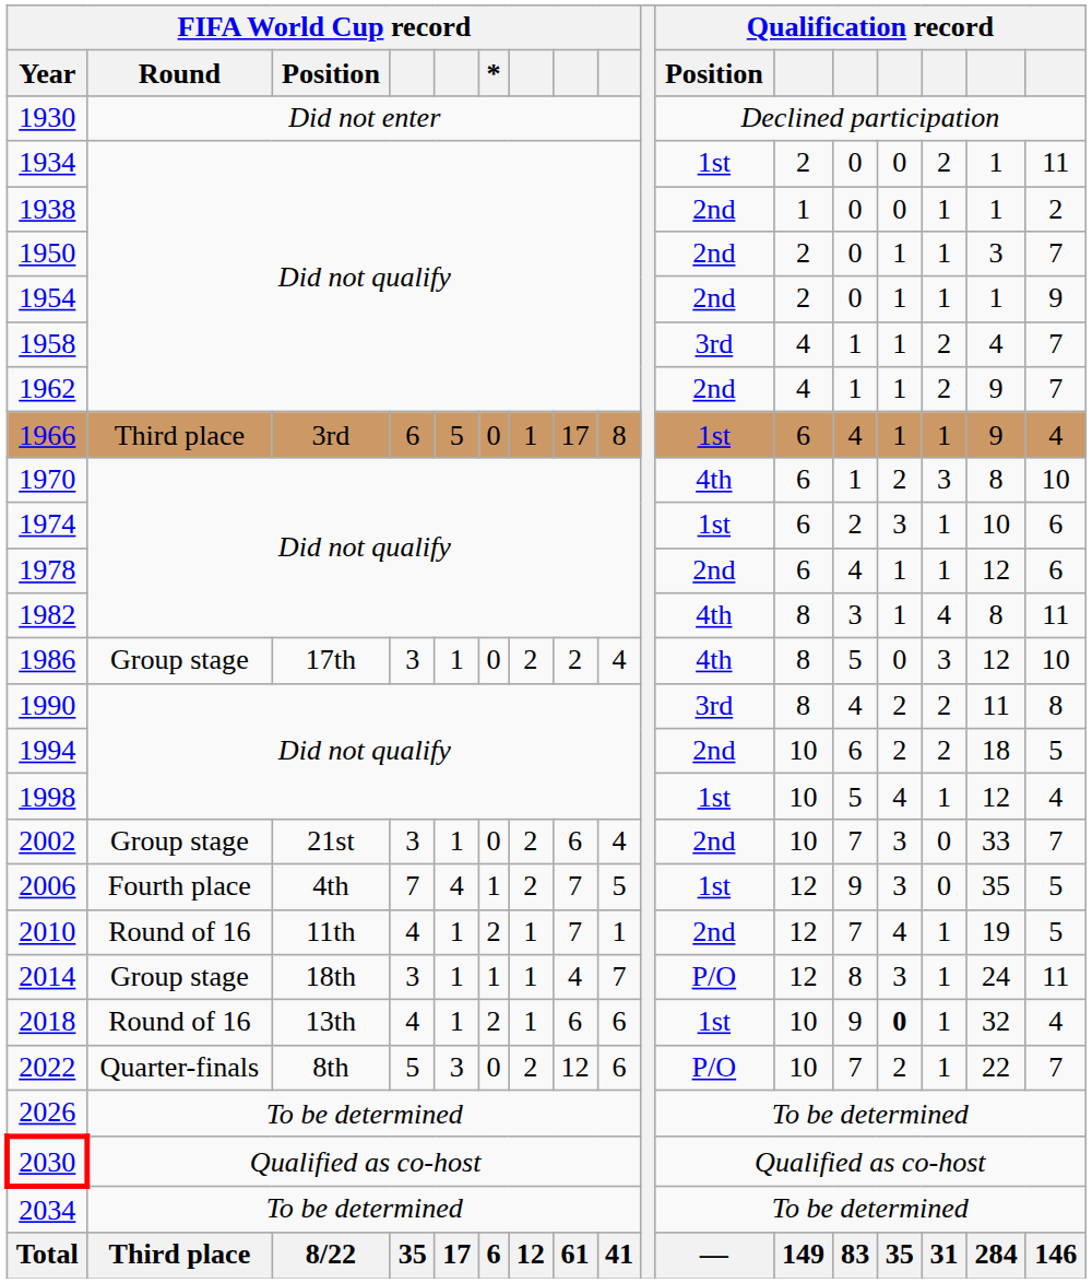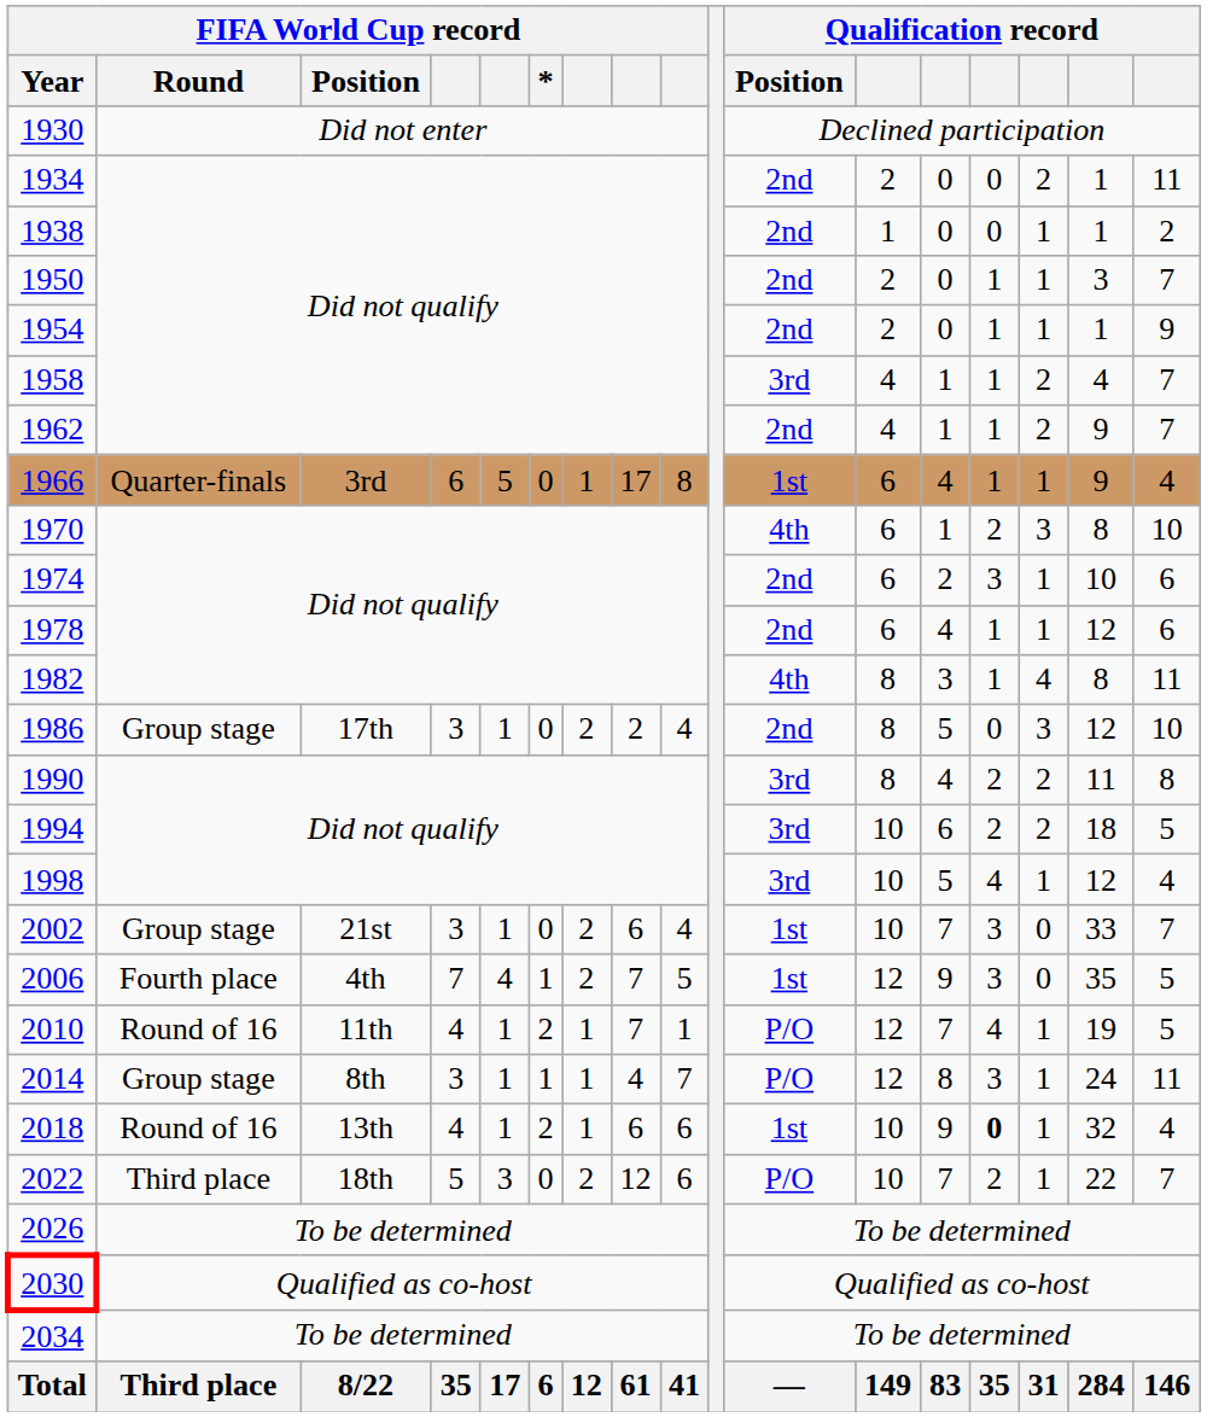 <table class="wikitable" style="text-align: center;">
 <tr>
 <th colspan="9"><a href='#'>FIFA World Cup</a> record</th>
 <th width=1% rowspan="28"></th>
 <th colspan="7"><a href='#'>Qualification</a> record</th>
 </tr>
 <tr>
 <th>Year</th>
 <th>Round</th>
 <th>Position</th>
 <th></th>
 <th></th>
 <th>*</th>
 <th></th>
 <th></th>
 <th></th>
 <th>Position</th>
 <th></th>
 <th></th>
 <th></th>
 <th></th>
 <th></th>
 <th></th>
 </tr>
 <tr>
 <td> <a href='#'>1930</a></td>
 <td colspan="8"><em>Did not enter</em></td>
 <td colspan="7"><em>Declined participation</em></td>
 </tr>
 <tr>
 <td> <a href='#'>1934</a></td>
 <td rowspan="6" colspan="8"><em>Did not qualify</em></td>
-<td><a href='#'>1st</a></td>
+<td><a href='#'>2nd</a></td>
 <td>2</td>
 <td>0</td>
 <td>0</td>
 <td>2</td>
 <td>1</td>
 <td>11</td>
 </tr>
 <tr>
 <td> <a href='#'>1938</a></td>
 <td><a href='#'>2nd</a></td>
 <td>1</td>
 <td>0</td>
 <td>0</td>
 <td>1</td>
 <td>1</td>
 <td>2</td>
 </tr>
 <tr>
 <td> <a href='#'>1950</a></td>
 <td><a href='#'>2nd</a></td>
 <td>2</td>
 <td>0</td>
 <td>1</td>
 <td>1</td>
 <td>3</td>
 <td>7</td>
 </tr>
 <tr>
 <td> <a href='#'>1954</a></td>
 <td><a href='#'>2nd</a></td>
 <td>2</td>
 <td>0</td>
 <td>1</td>
 <td>1</td>
 <td>1</td>
 <td>9</td>
 </tr>
 <tr>
 <td> <a href='#'>1958</a></td>
 <td><a href='#'>3rd</a></td>
 <td>4</td>
 <td>1</td>
 <td>1</td>
 <td>2</td>
 <td>4</td>
 <td>7</td>
 </tr>
 <tr>
 <td> <a href='#'>1962</a></td>
 <td><a href='#'>2nd</a></td>
 <td>4</td>
 <td>1</td>
 <td>1</td>
 <td>2</td>
 <td>9</td>
 <td>7</td>
 </tr>
 <tr style="background:#cc9966">
 <td> <a href='#'>1966</a></td>
-<td>Third place</td>
+<td>Quarter-finals</td>
 <td>3rd</td>
 <td>6</td>
 <td>5</td>
 <td>0</td>
 <td>1</td>
 <td>17</td>
 <td>8</td>
 <td><a href='#'>1st</a></td>
 <td>6</td>
 <td>4</td>
 <td>1</td>
 <td>1</td>
 <td>9</td>
 <td>4</td>
 </tr>
 <tr>
 <td> <a href='#'>1970</a></td>
 <td rowspan="4" colspan="8"><em>Did not qualify</em></td>
 <td><a href='#'>4th</a></td>
 <td>6</td>
 <td>1</td>
 <td>2</td>
 <td>3</td>
 <td>8</td>
 <td>10</td>
 </tr>
 <tr>
 <td> <a href='#'>1974</a></td>
-<td><a href='#'>1st</a></td>
+<td><a href='#'>2nd</a></td>
 <td>6</td>
 <td>2</td>
 <td>3</td>
 <td>1</td>
 <td>10</td>
 <td>6</td>
 </tr>
 <tr>
 <td> <a href='#'>1978</a></td>
 <td><a href='#'>2nd</a></td>
 <td>6</td>
 <td>4</td>
 <td>1</td>
 <td>1</td>
 <td>12</td>
 <td>6</td>
 </tr>
 <tr>
 <td> <a href='#'>1982</a></td>
 <td><a href='#'>4th</a></td>
 <td>8</td>
 <td>3</td>
 <td>1</td>
 <td>4</td>
 <td>8</td>
 <td>11</td>
 </tr>
 <tr>
 <td> <a href='#'>1986</a></td>
 <td>Group stage</td>
 <td>17th</td>
 <td>3</td>
 <td>1</td>
 <td>0</td>
 <td>2</td>
 <td>2</td>
 <td>4</td>
-<td><a href='#'>4th</a></td>
+<td><a href='#'>2nd</a></td>
 <td>8</td>
 <td>5</td>
 <td>0</td>
 <td>3</td>
 <td>12</td>
 <td>10</td>
 </tr>
 <tr>
 <td> <a href='#'>1990</a></td>
 <td rowspan="3" colspan="8"><em>Did not qualify</em></td>
 <td><a href='#'>3rd</a></td>
 <td>8</td>
 <td>4</td>
 <td>2</td>
 <td>2</td>
 <td>11</td>
 <td>8</td>
 </tr>
 <tr>
 <td> <a href='#'>1994</a></td>
-<td><a href='#'>2nd</a></td>
+<td><a href='#'>3rd</a></td>
 <td>10</td>
 <td>6</td>
 <td>2</td>
 <td>2</td>
 <td>18</td>
 <td>5</td>
 </tr>
 <tr>
 <td> <a href='#'>1998</a></td>
-<td><a href='#'>1st</a></td>
+<td><a href='#'>3rd</a></td>
 <td>10</td>
 <td>5</td>
 <td>4</td>
 <td>1</td>
 <td>12</td>
 <td>4</td>
 </tr>
 <tr>
 <td>  <a href='#'>2002</a></td>
 <td>Group stage</td>
 <td>21st</td>
 <td>3</td>
 <td>1</td>
 <td>0</td>
 <td>2</td>
 <td>6</td>
 <td>4</td>
-<td><a href='#'>2nd</a></td>
+<td><a href='#'>1st</a></td>
 <td>10</td>
 <td>7</td>
 <td>3</td>
 <td>0</td>
 <td>33</td>
 <td>7</td>
 </tr>
 <tr>
 <td scope="row"> <a href='#'>2006</a></td>
 <td>Fourth place</td>
 <td>4th</td>
 <td>7</td>
 <td>4</td>
 <td>1</td>
 <td>2</td>
 <td>7</td>
 <td>5</td>
 <td><a href='#'>1st</a></td>
 <td>12</td>
 <td>9</td>
 <td>3</td>
 <td>0</td>
 <td>35</td>
 <td>5</td>
 </tr>
 <tr>
 <td> <a href='#'>2010</a></td>
 <td>Round of 16</td>
 <td>11th</td>
 <td>4</td>
 <td>1</td>
 <td>2</td>
 <td>1</td>
 <td>7</td>
 <td>1</td>
-<td><a href='#'>2nd</a></td>
+<td><a href='#'>P/O</a></td>
 <td>12</td>
 <td>7</td>
 <td>4</td>
 <td>1</td>
 <td>19</td>
 <td>5</td>
 </tr>
 <tr>
 <td> <a href='#'>2014</a></td>
 <td>Group stage</td>
-<td>18th</td>
+<td>8th</td>
 <td>3</td>
 <td>1</td>
 <td>1</td>
 <td>1</td>
 <td>4</td>
 <td>7</td>
 <td><a href='#'>P/O</a></td>
 <td>12</td>
 <td>8</td>
 <td>3</td>
 <td>1</td>
 <td>24</td>
 <td>11</td>
 </tr>
 <tr>
 <td> <a href='#'>2018</a></td>
 <td>Round of 16</td>
 <td>13th</td>
 <td>4</td>
 <td>1</td>
 <td>2</td>
 <td>1</td>
 <td>6</td>
 <td>6</td>
 <td><a href='#'>1st</a></td>
 <td>10</td>
 <td>9</td>
 <td><strong>0</strong></td>
 <td>1</td>
 <td>32</td>
 <td>4</td>
 </tr>
 <tr>
 <td> <a href='#'>2022</a></td>
-<td>Quarter-finals</td>
-<td>8th</td>
+<td>Third place</td>
+<td>18th</td>
 <td>5</td>
 <td>3</td>
 <td>0</td>
 <td>2</td>
 <td>12</td>
 <td>6</td>
 <td><a href='#'>P/O</a></td>
 <td>10</td>
 <td>7</td>
 <td>2</td>
 <td>1</td>
 <td>22</td>
 <td>7</td>
 </tr>
 <tr>
 <td>   <a href='#'>2026</a></td>
 <td colspan="8"><em>To be determined</em></td>
 <td colspan="7"><em>To be determined</em></td>
 </tr>
 <tr>
 <td style="border:3px solid red;">   <a href='#'>2030</a></td>
 <td colspan="8"><em>Qualified as co-host</em></td>
 <td colspan="7"><em>Qualified as co-host</em></td>
 </tr>
 <tr>
 <td> <a href='#'>2034</a></td>
 <td colspan=8><em> To be determined </em></td>
 <td colspan=8><em> To be determined </em></td>
 </tr>
 <tr>
 <th>Total</th>
 <th>Third place</th>
 <th>8/22</th>
 <th>35</th>
 <th>17</th>
 <th>6</th>
 <th>12</th>
 <th>61</th>
 <th>41</th>
 <th>—</th>
 <th>149</th>
 <th>83</th>
 <th>35</th>
 <th>31</th>
 <th>284</th>
 <th>146</th>
 </tr>
 </table>
